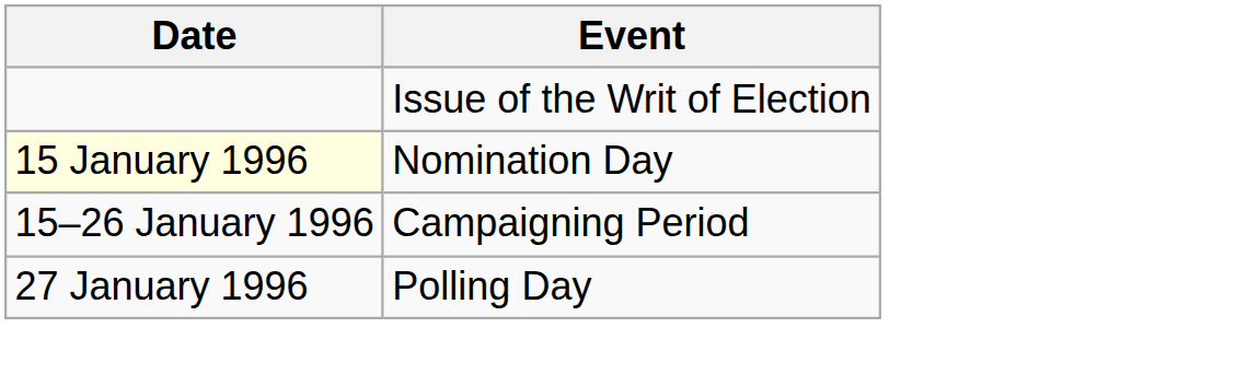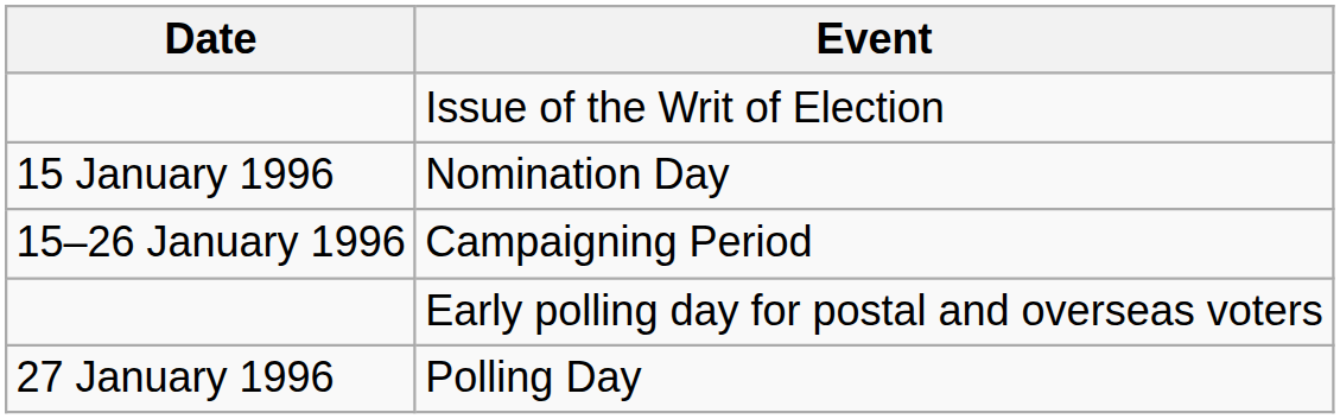 <table class="wikitable">
 <tr>
 <th>Date</th>
 <th>Event</th>
 </tr>
 <tr>
 <td></td>
 <td>Issue of the Writ of Election</td>
 </tr>
 <tr>
-<td style="background: lightyellow;">15 January 1996</td>
+<td>15 January 1996</td>
 <td>Nomination Day</td>
 </tr>
 <tr>
 <td>15–26 January 1996</td>
 <td>Campaigning Period</td>
 </tr>
 <tr>
+<td></td>
+<td>Early polling day for postal and overseas voters</td>
+</tr>
+<tr>
 <td>27 January 1996</td>
 <td>Polling Day</td>
 </tr>
 </table>
